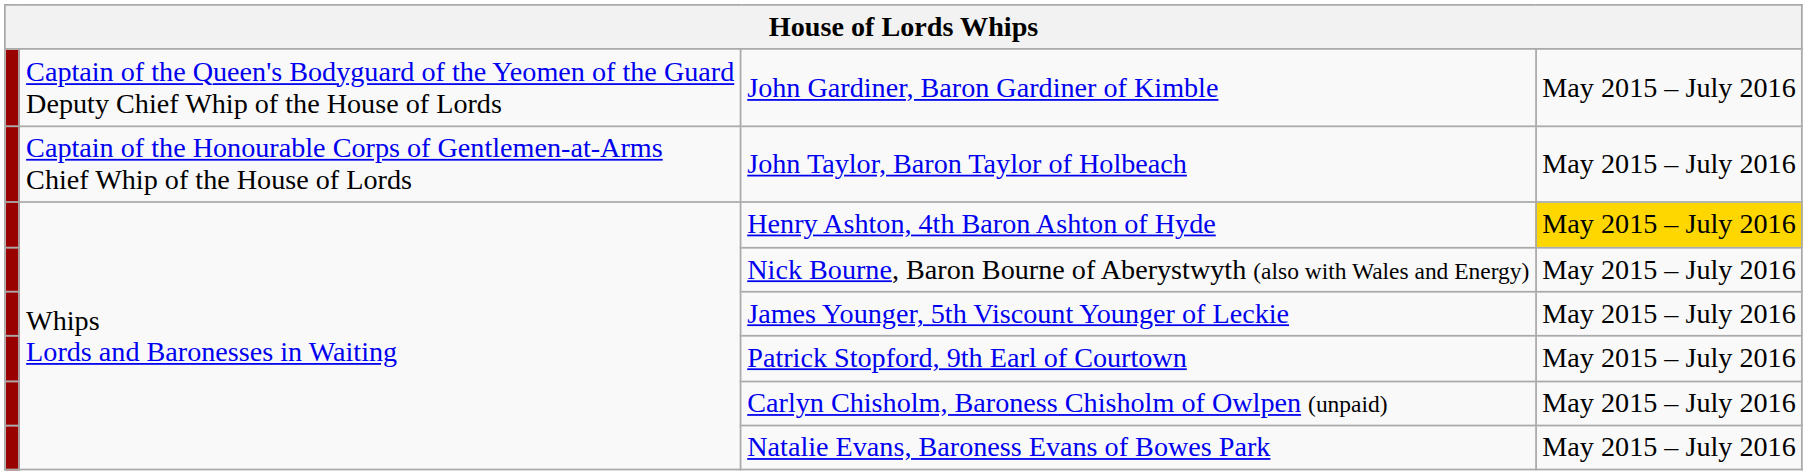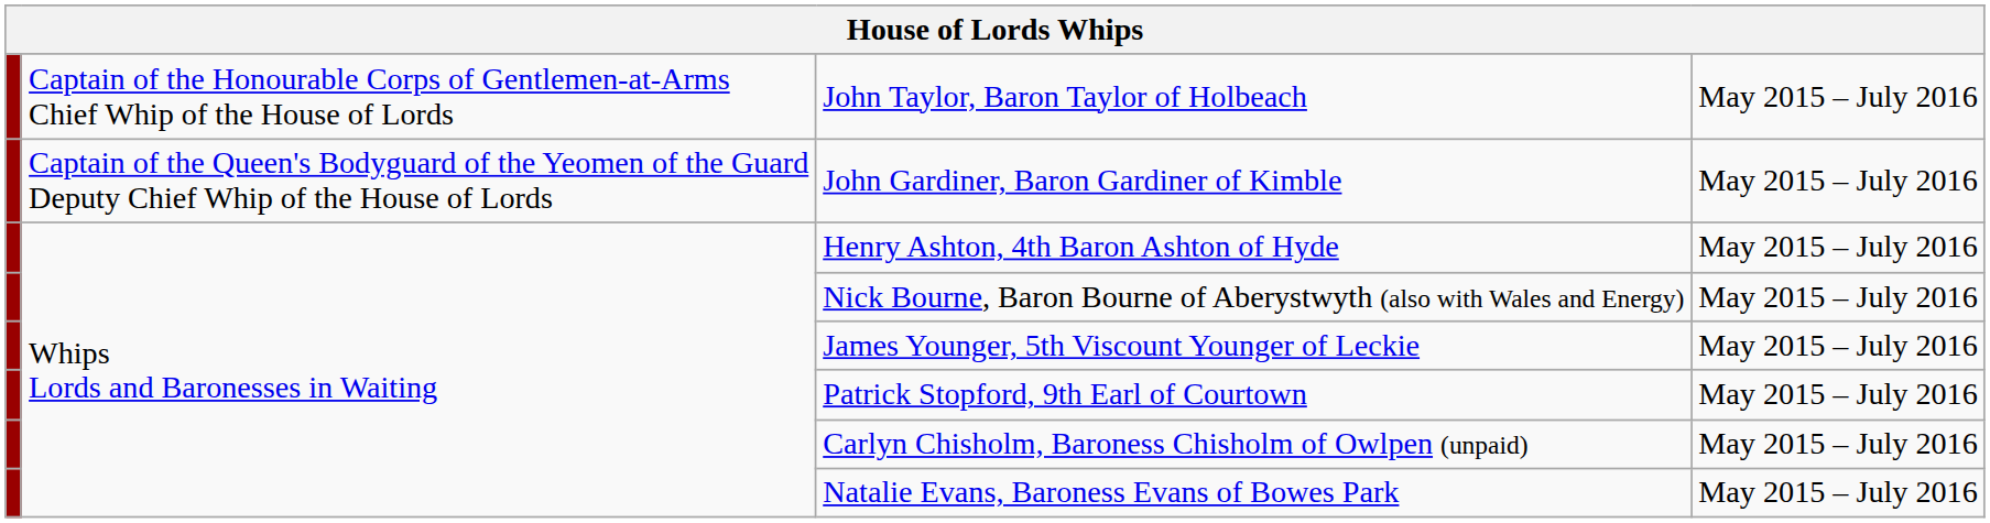 <table class="wikitable">
 <tr>
 <th colspan=4>House of Lords Whips</th>
+</tr>
+<tr>
+<td style="width:1px; background:#900;"></td>
+<td><a href='#'>Captain of the Honourable Corps of Gentlemen-at-Arms</a><br>Chief Whip of the House of Lords</td>
+<td nowrap><a href='#'>John Taylor, Baron Taylor of Holbeach</a></td>
+<td>May 2015 – July 2016</td>
 </tr>
 <tr>
 <td style="width:1px; background:#900;"></td>
 <td><a href='#'>Captain of the Queen's Bodyguard of the Yeomen of the Guard</a><br>Deputy Chief Whip of the House of Lords</td>
 <td><a href='#'>John Gardiner, Baron Gardiner of Kimble</a></td>
 <td>May 2015 – July 2016</td>
 </tr>
 <tr>
 <td style="width:1px; background:#900;"></td>
-<td><a href='#'>Captain of the Honourable Corps of Gentlemen-at-Arms</a><br>Chief Whip of the House of Lords</td>
-<td nowrap><a href='#'>John Taylor, Baron Taylor of Holbeach</a></td>
-<td>May 2015 – July 2016</td>
-</tr>
-<tr>
-<td style="width:1px; background:#900;"></td>
 <td rowspan=6>Whips<br><a href='#'>Lords and Baronesses in Waiting</a></td>
 <td><a href='#'>Henry Ashton, 4th Baron Ashton of Hyde</a></td>
-<td style="background: gold;">May 2015 – July 2016</td>
+<td>May 2015 – July 2016</td>
 </tr>
 <tr>
 <td style="width:1px; background:#900;"></td>
 <td><a href='#'>Nick Bourne</a>, Baron Bourne of Aberystwyth <small>(also with Wales and Energy)</small></td>
 <td>May 2015 – July 2016</td>
 </tr>
 <tr>
 <td style="width:1px; background:#900;"></td>
 <td><a href='#'>James Younger, 5th Viscount Younger of Leckie</a></td>
 <td>May 2015 – July 2016</td>
 </tr>
 <tr>
 <td style="width:1px; background:#900;"></td>
 <td><a href='#'>Patrick Stopford, 9th Earl of Courtown</a></td>
 <td>May 2015 – July 2016</td>
 </tr>
 <tr>
 <td style="width:1px; background:#900;"></td>
 <td><a href='#'>Carlyn Chisholm, Baroness Chisholm of Owlpen</a> <small>(unpaid)</small></td>
 <td>May 2015 – July 2016</td>
 </tr>
 <tr>
 <td style="width:1px; background:#900;"></td>
 <td><a href='#'>Natalie Evans, Baroness Evans of Bowes Park</a></td>
 <td>May 2015 – July 2016</td>
 </tr>
 </table>
